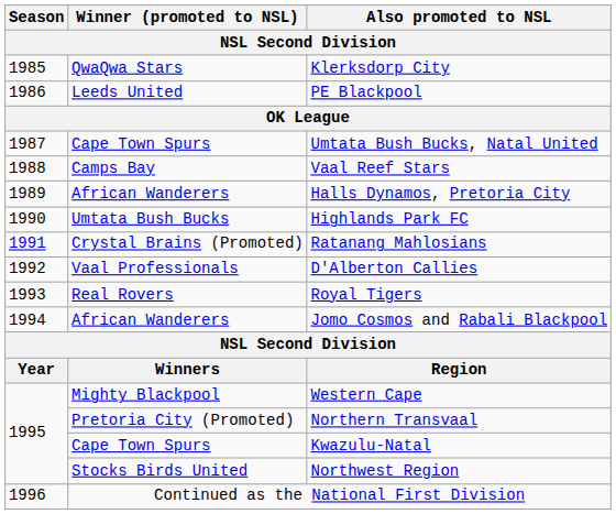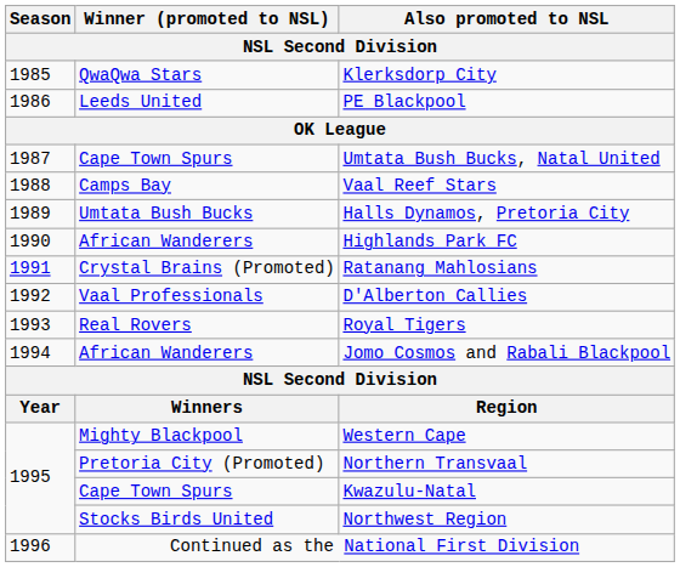 <table class="wikitable">
 <tr>
 <th>Season</th>
 <th>Winner (promoted to NSL)</th>
 <th>Also promoted to NSL</th>
 </tr>
 <tr>
 <th colspan="3">NSL Second Division</th>
 </tr>
 <tr>
 <td>1985</td>
 <td><a href='#'>QwaQwa Stars</a></td>
 <td><a href='#'>Klerksdorp City</a></td>
 </tr>
 <tr>
 <td>1986</td>
 <td><a href='#'>Leeds United</a></td>
 <td><a href='#'>PE Blackpool</a></td>
 </tr>
 <tr>
 <th colspan="3">OK League</th>
 </tr>
 <tr>
 <td>1987</td>
 <td><a href='#'>Cape Town Spurs</a></td>
 <td><a href='#'>Umtata Bush Bucks</a>, <a href='#'>Natal United</a></td>
 </tr>
 <tr>
 <td>1988</td>
 <td><a href='#'>Camps Bay</a></td>
 <td><a href='#'>Vaal Reef Stars</a></td>
 </tr>
 <tr>
 <td>1989</td>
-<td><a href='#'>African Wanderers</a></td>
+<td><a href='#'>Umtata Bush Bucks</a></td>
 <td><a href='#'>Halls Dynamos</a>, <a href='#'>Pretoria City</a></td>
 </tr>
 <tr>
 <td>1990</td>
-<td><a href='#'>Umtata Bush Bucks</a></td>
+<td><a href='#'>African Wanderers</a></td>
 <td><a href='#'>Highlands Park FC</a></td>
 </tr>
 <tr>
 <td><a href='#'>1991</a></td>
 <td><a href='#'>Crystal Brains</a> (Promoted)</td>
 <td><a href='#'>Ratanang Mahlosians</a></td>
 </tr>
 <tr>
 <td>1992</td>
 <td><a href='#'>Vaal Professionals</a></td>
 <td><a href='#'>D'Alberton Callies</a></td>
 </tr>
 <tr>
 <td>1993</td>
 <td><a href='#'>Real Rovers</a></td>
 <td><a href='#'>Royal Tigers</a></td>
 </tr>
 <tr>
 <td>1994</td>
 <td><a href='#'>African Wanderers</a></td>
 <td><a href='#'>Jomo Cosmos</a> and <a href='#'>Rabali Blackpool</a></td>
 </tr>
 <tr>
 <th colspan="3">NSL Second Division</th>
 </tr>
 <tr>
 <th>Year</th>
 <th>Winners</th>
 <th>Region</th>
 </tr>
 <tr>
 <td rowspan="4">1995</td>
 <td><a href='#'>Mighty Blackpool</a></td>
 <td><a href='#'>Western Cape</a></td>
 </tr>
 <tr>
 <td><a href='#'>Pretoria City</a> (Promoted)</td>
 <td><a href='#'>Northern Transvaal</a></td>
 </tr>
 <tr>
 <td><a href='#'>Cape Town Spurs</a></td>
 <td><a href='#'>Kwazulu-Natal</a></td>
 </tr>
 <tr>
 <td><a href='#'>Stocks Birds United</a></td>
 <td><a href='#'>Northwest Region</a></td>
 </tr>
 <tr>
 <td>1996</td>
 <td colspan="2" align="center">Continued as the <a href='#'>National First Division</a></td>
 </tr>
 </table>
